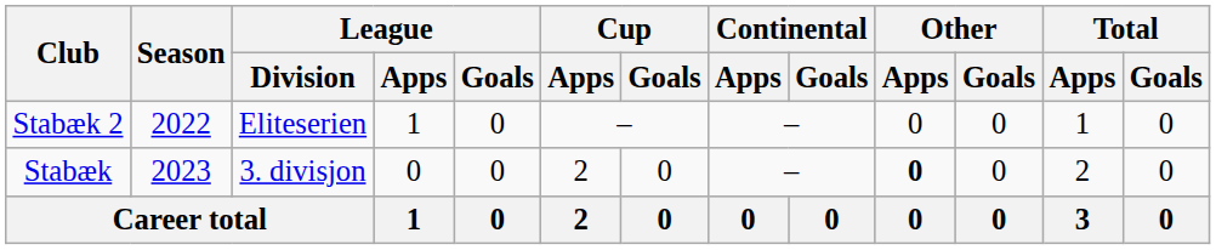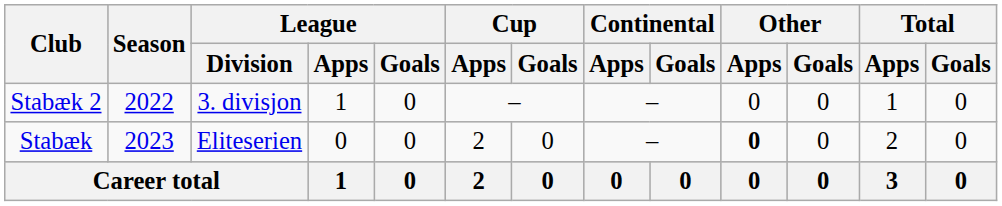 <table class=wikitable style=text-align:center>
 <tr>
 <th rowspan=2>Club</th>
 <th rowspan=2>Season</th>
 <th colspan=3>League</th>
 <th colspan=2>Cup</th>
 <th colspan=2>Continental</th>
 <th colspan=2>Other</th>
 <th colspan=2>Total</th>
 </tr>
 <tr>
 <th>Division</th>
 <th>Apps</th>
 <th>Goals</th>
 <th>Apps</th>
 <th>Goals</th>
 <th>Apps</th>
 <th>Goals</th>
 <th>Apps</th>
 <th>Goals</th>
 <th>Apps</th>
 <th>Goals</th>
 </tr>
 <tr>
 <td><a href='#'>Stabæk 2</a></td>
 <td><a href='#'>2022</a></td>
-<td><a href='#'>Eliteserien</a></td>
+<td><a href='#'>3. divisjon</a></td>
 <td>1</td>
 <td>0</td>
 <td colspan="2">–</td>
 <td colspan="2">–</td>
 <td>0</td>
 <td>0</td>
 <td>1</td>
 <td>0</td>
 </tr>
 <tr>
 <td><a href='#'>Stabæk</a></td>
 <td><a href='#'>2023</a></td>
-<td><a href='#'>3. divisjon</a></td>
+<td><a href='#'>Eliteserien</a></td>
 <td>0</td>
 <td>0</td>
 <td>2</td>
 <td>0</td>
 <td colspan="2">–</td>
 <td><strong>0</strong></td>
 <td>0</td>
 <td>2</td>
 <td>0</td>
 </tr>
 <tr>
 <th colspan=3><strong>Career total</strong></th>
 <th>1</th>
 <th>0</th>
 <th>2</th>
 <th>0</th>
 <th>0</th>
 <th>0</th>
 <th>0</th>
 <th>0</th>
 <th>3</th>
 <th>0</th>
 </tr>
 </table>
